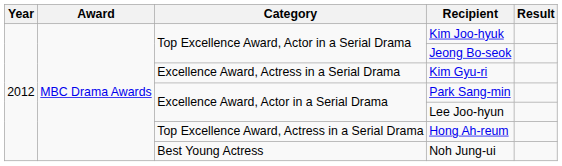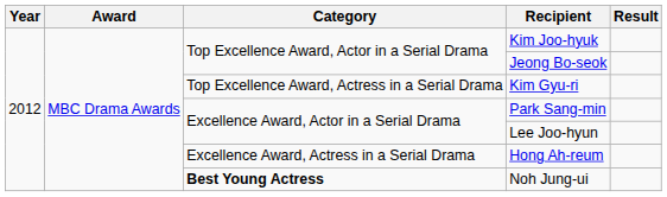 <table class="wikitable">
 <tr>
 <th>Year</th>
 <th>Award</th>
 <th>Category</th>
 <th>Recipient</th>
 <th>Result</th>
 </tr>
 <tr>
 <td rowspan=7>2012</td>
 <td rowspan=7><a href='#'>MBC Drama Awards</a></td>
 <td rowspan=2>Top Excellence Award, Actor in a Serial Drama</td>
 <td><a href='#'>Kim Joo-hyuk</a></td>
 <td></td>
 </tr>
 <tr>
 <td><a href='#'>Jeong Bo-seok</a></td>
 <td></td>
 </tr>
 <tr>
-<td>Excellence Award, Actress in a Serial Drama</td>
+<td>Top Excellence Award, Actress in a Serial Drama</td>
 <td><a href='#'>Kim Gyu-ri</a></td>
 <td></td>
 </tr>
 <tr>
 <td rowspan=2>Excellence Award, Actor in a Serial Drama</td>
 <td><a href='#'>Park Sang-min</a></td>
 <td></td>
 </tr>
 <tr>
 <td>Lee Joo-hyun</td>
 <td></td>
 </tr>
 <tr>
-<td>Top Excellence Award, Actress in a Serial Drama</td>
+<td>Excellence Award, Actress in a Serial Drama</td>
 <td><a href='#'>Hong Ah-reum</a></td>
 <td></td>
 </tr>
 <tr>
-<td>Best Young Actress</td>
+<td><strong>Best Young Actress</strong></td>
 <td>Noh Jung-ui</td>
 <td></td>
 </tr>
 </table>
